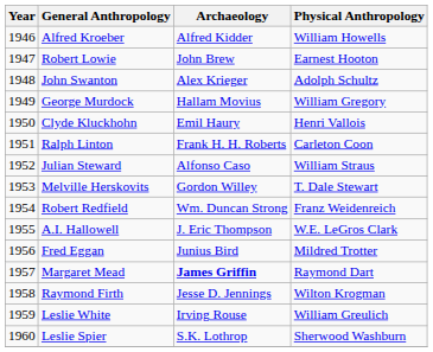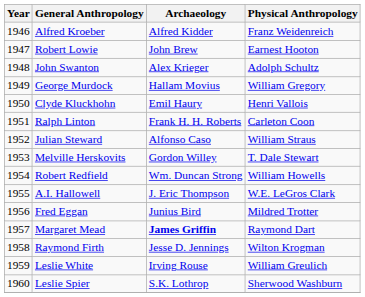 <table class="wikitable">
 <tr ---->
 <th>Year</th>
 <th>General Anthropology</th>
 <th>Archaeology</th>
 <th>Physical Anthropology</th>
 </tr>
 <tr ---->
 <td>1946</td>
 <td><a href='#'>Alfred Kroeber</a></td>
 <td><a href='#'>Alfred Kidder</a></td>
-<td><a href='#'>William Howells</a></td>
+<td><a href='#'>Franz Weidenreich</a></td>
 </tr>
 <tr ---->
 <td>1947</td>
 <td><a href='#'>Robert Lowie</a></td>
 <td><a href='#'>John Brew</a></td>
 <td><a href='#'>Earnest Hooton</a></td>
 </tr>
 <tr ---->
 <td>1948</td>
 <td><a href='#'>John Swanton</a></td>
 <td><a href='#'>Alex Krieger</a></td>
 <td><a href='#'>Adolph Schultz</a></td>
 </tr>
 <tr ---->
 <td>1949</td>
 <td><a href='#'>George Murdock</a></td>
 <td><a href='#'>Hallam Movius</a></td>
 <td><a href='#'>William Gregory</a></td>
 </tr>
 <tr ---->
 <td>1950</td>
 <td><a href='#'>Clyde Kluckhohn</a></td>
 <td><a href='#'>Emil Haury</a></td>
 <td><a href='#'>Henri Vallois</a></td>
 </tr>
 <tr ---->
 <td>1951</td>
 <td><a href='#'>Ralph Linton</a></td>
 <td><a href='#'>Frank H. H. Roberts</a></td>
 <td><a href='#'>Carleton Coon</a></td>
 </tr>
 <tr ---->
 <td>1952</td>
 <td><a href='#'>Julian Steward</a></td>
 <td><a href='#'>Alfonso Caso</a></td>
 <td><a href='#'>William Straus</a></td>
 </tr>
 <tr ---->
 <td>1953</td>
 <td><a href='#'>Melville Herskovits</a></td>
 <td><a href='#'>Gordon Willey</a></td>
 <td><a href='#'>T. Dale Stewart</a></td>
 </tr>
 <tr ---->
 <td>1954</td>
 <td><a href='#'>Robert Redfield</a></td>
 <td><a href='#'>Wm. Duncan Strong</a></td>
-<td><a href='#'>Franz Weidenreich</a></td>
+<td><a href='#'>William Howells</a></td>
 </tr>
 <tr ---->
 <td>1955</td>
 <td><a href='#'>A.I. Hallowell</a></td>
 <td><a href='#'>J. Eric Thompson</a></td>
 <td><a href='#'>W.E. LeGros Clark</a></td>
 </tr>
 <tr ---->
 <td>1956</td>
 <td><a href='#'>Fred Eggan</a></td>
 <td><a href='#'>Junius Bird</a></td>
 <td><a href='#'>Mildred Trotter</a></td>
 </tr>
 <tr ---->
 <td>1957</td>
 <td><a href='#'>Margaret Mead</a></td>
 <td><strong><a href='#'>James Griffin</a></strong></td>
 <td><a href='#'>Raymond Dart</a></td>
 </tr>
 <tr ---->
 <td>1958</td>
 <td><a href='#'>Raymond Firth</a></td>
 <td><a href='#'>Jesse D. Jennings</a></td>
 <td><a href='#'>Wilton Krogman</a></td>
 </tr>
 <tr ---->
 <td>1959</td>
 <td><a href='#'>Leslie White</a></td>
 <td><a href='#'>Irving Rouse</a></td>
 <td><a href='#'>William Greulich</a></td>
 </tr>
 <tr ---->
 <td>1960</td>
 <td><a href='#'>Leslie Spier</a></td>
 <td><a href='#'>S.K. Lothrop</a></td>
 <td><a href='#'>Sherwood Washburn</a></td>
 </tr>
 <tr ---->
 </tr>
 </table>
